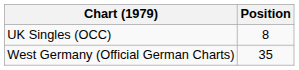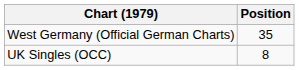 <table class="wikitable">
 <tr>
 <th>Chart (1979)</th>
 <th>Position</th>
 </tr>
 <tr>
+<td>West Germany (Official German Charts)</td>
+<td align="center">35</td>
+</tr>
+<tr>
 <td>UK Singles (OCC)</td>
 <td align="center">8</td>
 </tr>
-<tr>
-<td>West Germany (Official German Charts)</td>
-<td align="center">35</td>
-</tr>
 </table>
